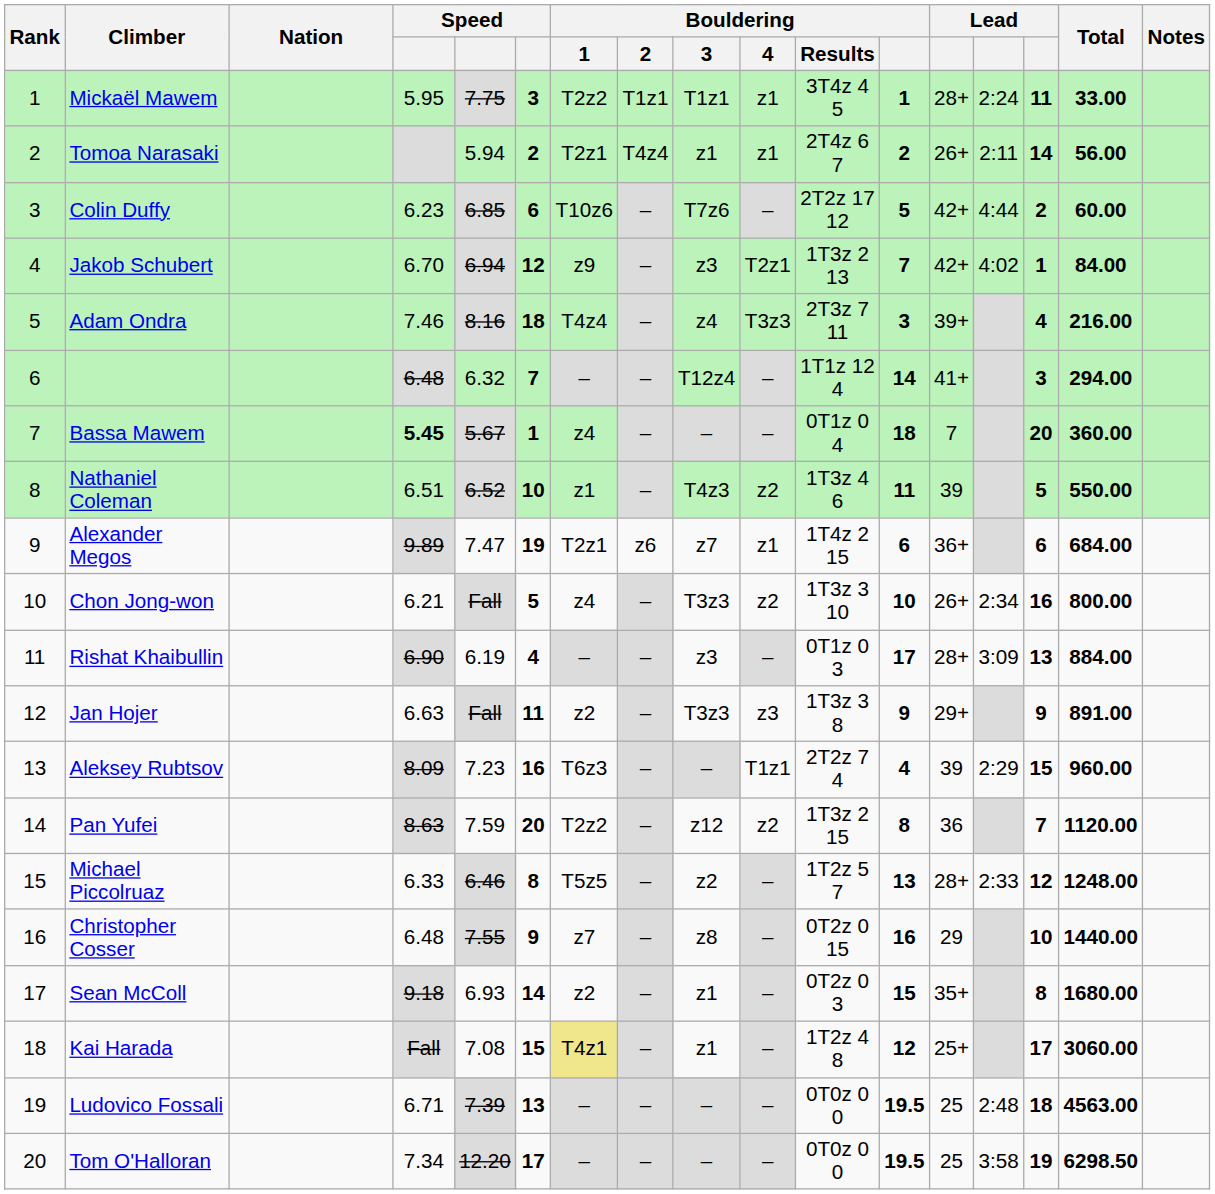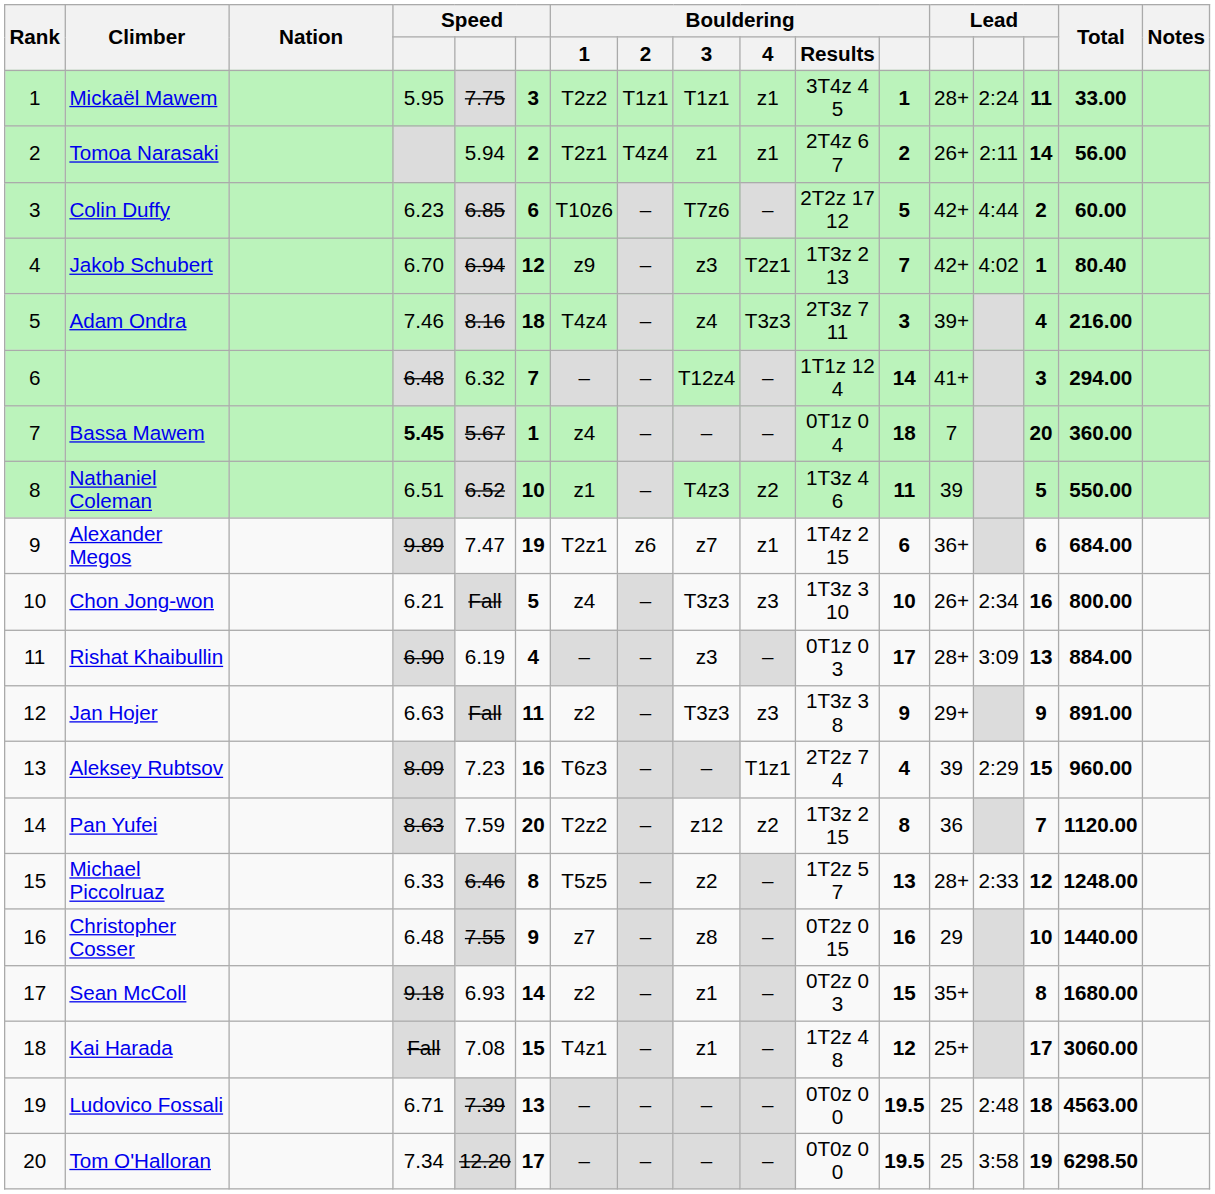 <table class="wikitable sortable" style="text-align:center">
 <tr>
 <th rowspan=2 width="25">Rank</th>
 <th rowspan=2 width="120">Climber</th>
 <th rowspan=2 width="120">Nation</th>
 <th colspan=3>Speed</th>
 <th colspan="6">Bouldering</th>
 <th colspan=3>Lead</th>
 <th rowspan=2 width="30">Total </th>
 <th class="unsortable" rowspan="2">Notes</th>
 </tr>
 <tr>
 <th width="40"></th>
 <th width="20"></th>
 <th width="20"></th>
 <th width="20">1</th>
 <th width="20">2</th>
 <th width="20">3</th>
 <th width="20">4</th>
 <th width="55">Results</th>
 <th width="20"></th>
 <th width="20"></th>
 <th width="20"></th>
 <th width="20"></th>
 </tr>
 <tr bgcolor="bbf3bb">
 <td>1</td>
 <td align=left><a href='#'>Mickaël Mawem</a></td>
 <td align=left></td>
 <td>5.95</td>
 <td bgcolor="gainsboro"><s>7.75</s></td>
 <td><strong>3</strong></td>
 <td>T2z2</td>
 <td>T1z1</td>
 <td>T1z1</td>
 <td>z1</td>
 <td>3T4z 4 5</td>
 <td><strong>1</strong></td>
 <td>28+</td>
 <td>2:24</td>
 <td><strong>11</strong></td>
 <td><strong>33.00</strong></td>
 <td></td>
 </tr>
 <tr bgcolor="bbf3bb">
 <td>2</td>
 <td align=left><a href='#'>Tomoa Narasaki</a></td>
 <td align=left></td>
 <td bgcolor="gainsboro"><s></s></td>
 <td>5.94</td>
 <td><strong>2</strong></td>
 <td>T2z1</td>
 <td>T4z4</td>
 <td>z1</td>
 <td>z1</td>
 <td>2T4z 6 7</td>
 <td><strong>2</strong></td>
 <td>26+</td>
 <td>2:11</td>
 <td><strong>14</strong></td>
 <td><strong>56.00</strong></td>
 <td></td>
 </tr>
 <tr bgcolor="bbf3bb">
 <td>3</td>
 <td align=left><a href='#'>Colin Duffy</a></td>
 <td align=left></td>
 <td>6.23</td>
 <td bgcolor="gainsboro"><s>6.85</s></td>
 <td><strong>6</strong></td>
 <td>T10z6</td>
 <td bgcolor="gainsboro">–</td>
 <td>T7z6</td>
 <td bgcolor="gainsboro">–</td>
 <td>2T2z 17 12</td>
 <td><strong>5</strong></td>
 <td>42+</td>
 <td>4:44</td>
 <td><strong>2</strong></td>
 <td><strong>60.00</strong></td>
 <td></td>
 </tr>
 <tr bgcolor="bbf3bb">
 <td>4</td>
 <td align=left><a href='#'>Jakob Schubert</a></td>
 <td align=left></td>
 <td>6.70</td>
 <td bgcolor="gainsboro"><s>6.94</s></td>
 <td><strong>12</strong></td>
 <td>z9</td>
 <td bgcolor="gainsboro">–</td>
 <td>z3</td>
 <td>T2z1</td>
 <td>1T3z 2 13</td>
 <td><strong>7</strong></td>
 <td>42+</td>
 <td>4:02</td>
 <td><strong>1</strong></td>
-<td><strong>84.00</strong></td>
+<td><strong>80.40</strong></td>
 <td></td>
 </tr>
 <tr bgcolor="bbf3bb">
 <td>5</td>
 <td align=left><a href='#'>Adam Ondra</a></td>
 <td align=left></td>
 <td>7.46</td>
 <td bgcolor="gainsboro"><s>8.16</s></td>
 <td><strong>18</strong></td>
 <td>T4z4</td>
 <td bgcolor="gainsboro">–</td>
 <td>z4</td>
 <td>T3z3</td>
 <td>2T3z 7 11</td>
 <td><strong>3</strong></td>
 <td>39+</td>
 <td bgcolor="gainsboro"></td>
 <td><strong>4</strong></td>
 <td><strong>216.00</strong></td>
 <td></td>
 </tr>
 <tr bgcolor="bbf3bb">
 <td>6</td>
 <td align=left></td>
 <td align=left></td>
 <td bgcolor="gainsboro"><s>6.48</s></td>
 <td>6.32</td>
 <td><strong>7</strong></td>
 <td bgcolor="gainsboro">–</td>
 <td bgcolor="gainsboro">–</td>
 <td>T12z4</td>
 <td bgcolor="gainsboro">–</td>
 <td>1T1z 12 4</td>
 <td><strong>14</strong></td>
 <td>41+</td>
 <td bgcolor="gainsboro"></td>
 <td><strong>3</strong></td>
 <td><strong>294.00</strong></td>
 <td></td>
 </tr>
 <tr bgcolor="bbf3bb">
 <td>7</td>
 <td align="left"><a href='#'>Bassa Mawem</a></td>
 <td align=left></td>
 <td><strong>5.45</strong> </td>
 <td bgcolor="gainsboro"><s>5.67</s></td>
 <td><strong>1</strong></td>
 <td>z4</td>
 <td bgcolor="gainsboro">–</td>
 <td bgcolor="gainsboro">–</td>
 <td bgcolor="gainsboro">–</td>
 <td>0T1z 0 4</td>
 <td><strong>18</strong></td>
 <td>7</td>
 <td bgcolor="gainsboro"></td>
 <td><strong>20</strong></td>
 <td><strong>360.00</strong></td>
 <td></td>
 </tr>
 <tr bgcolor="bbf3bb">
 <td>8</td>
 <td align=left><a href='#'>Nathaniel Coleman</a></td>
 <td align=left></td>
 <td>6.51</td>
 <td bgcolor="gainsboro"><s>6.52</s></td>
 <td><strong>10</strong></td>
 <td>z1</td>
 <td bgcolor="gainsboro">–</td>
 <td>T4z3</td>
 <td>z2</td>
 <td>1T3z 4 6</td>
 <td><strong>11</strong></td>
 <td>39</td>
 <td bgcolor="gainsboro"></td>
 <td><strong>5</strong></td>
 <td><strong>550.00</strong></td>
 <td></td>
 </tr>
 <tr>
 <td>9</td>
 <td align=left><a href='#'>Alexander Megos</a></td>
 <td align=left></td>
 <td bgcolor="gainsboro"><s>9.89</s></td>
 <td>7.47</td>
 <td><strong>19</strong></td>
 <td>T2z1</td>
 <td>z6</td>
 <td>z7</td>
 <td>z1</td>
 <td>1T4z 2 15</td>
 <td><strong>6</strong></td>
 <td>36+</td>
 <td bgcolor="gainsboro"></td>
 <td><strong>6</strong></td>
 <td><strong>684.00</strong></td>
 <td></td>
 </tr>
 <tr>
 <td>10</td>
 <td align=left><a href='#'>Chon Jong-won</a></td>
 <td align=left></td>
 <td>6.21</td>
 <td bgcolor="gainsboro"><s>Fall</s></td>
 <td><strong>5</strong></td>
 <td>z4</td>
 <td bgcolor="gainsboro">–</td>
 <td>T3z3</td>
-<td>z2</td>
+<td>z3</td>
 <td>1T3z 3 10</td>
 <td><strong>10</strong></td>
 <td>26+</td>
 <td>2:34</td>
 <td><strong>16</strong></td>
 <td><strong>800.00</strong></td>
 <td></td>
 </tr>
 <tr>
 <td>11</td>
 <td align=left><a href='#'>Rishat Khaibullin</a></td>
 <td align=left></td>
 <td bgcolor="gainsboro"><s>6.90</s></td>
 <td>6.19</td>
 <td><strong>4</strong></td>
 <td bgcolor="gainsboro">–</td>
 <td bgcolor="gainsboro">–</td>
 <td>z3</td>
 <td bgcolor="gainsboro">–</td>
 <td>0T1z 0 3</td>
 <td><strong>17</strong></td>
 <td>28+</td>
 <td>3:09</td>
 <td><strong>13</strong></td>
 <td><strong>884.00</strong></td>
 <td></td>
 </tr>
 <tr>
 <td>12</td>
 <td align=left><a href='#'>Jan Hojer</a></td>
 <td align=left></td>
 <td>6.63</td>
 <td bgcolor="gainsboro"><s>Fall</s></td>
 <td><strong>11</strong></td>
 <td>z2</td>
 <td bgcolor="gainsboro">–</td>
 <td>T3z3</td>
 <td>z3</td>
 <td>1T3z 3 8</td>
 <td><strong>9</strong></td>
 <td>29+</td>
 <td bgcolor="gainsboro"></td>
 <td><strong>9</strong></td>
 <td><strong>891.00</strong></td>
 <td></td>
 </tr>
 <tr>
 <td>13</td>
 <td align=left><a href='#'>Aleksey Rubtsov</a></td>
 <td align=left></td>
 <td bgcolor="gainsboro"><s>8.09</s></td>
 <td>7.23</td>
 <td><strong>16</strong></td>
 <td>T6z3</td>
 <td bgcolor="gainsboro">–</td>
 <td bgcolor="gainsboro">–</td>
 <td>T1z1</td>
 <td>2T2z 7 4</td>
 <td><strong>4</strong></td>
 <td>39</td>
 <td>2:29</td>
 <td><strong>15</strong></td>
 <td><strong>960.00</strong></td>
 <td></td>
 </tr>
 <tr>
 <td>14</td>
 <td align=left><a href='#'>Pan Yufei</a></td>
 <td align=left></td>
 <td bgcolor="gainsboro"><s>8.63</s></td>
 <td>7.59</td>
 <td><strong>20</strong></td>
 <td>T2z2</td>
 <td bgcolor="gainsboro">–</td>
 <td>z12</td>
 <td>z2</td>
 <td>1T3z 2 15</td>
 <td><strong>8</strong></td>
 <td>36</td>
 <td bgcolor="gainsboro"></td>
 <td><strong>7</strong></td>
 <td><strong>1120.00</strong></td>
 <td></td>
 </tr>
 <tr>
 <td>15</td>
 <td align=left><a href='#'>Michael Piccolruaz</a></td>
 <td align=left></td>
 <td>6.33</td>
 <td bgcolor="gainsboro"><s>6.46</s></td>
 <td><strong>8</strong></td>
 <td>T5z5</td>
 <td bgcolor="gainsboro">–</td>
 <td>z2</td>
 <td bgcolor="gainsboro">–</td>
 <td>1T2z 5 7</td>
 <td><strong>13</strong></td>
 <td>28+</td>
 <td>2:33</td>
 <td><strong>12</strong></td>
 <td><strong>1248.00</strong></td>
 <td></td>
 </tr>
 <tr>
 <td>16</td>
 <td align=left><a href='#'>Christopher Cosser</a></td>
 <td align=left></td>
 <td>6.48</td>
 <td bgcolor="gainsboro"><s>7.55</s></td>
 <td><strong>9</strong></td>
 <td>z7</td>
 <td bgcolor="gainsboro">–</td>
 <td>z8</td>
 <td bgcolor="gainsboro">–</td>
 <td>0T2z 0 15</td>
 <td><strong>16</strong></td>
 <td>29</td>
 <td bgcolor="gainsboro"></td>
 <td><strong>10</strong></td>
 <td><strong>1440.00</strong></td>
 <td></td>
 </tr>
 <tr>
 <td>17</td>
 <td align=left><a href='#'>Sean McColl</a></td>
 <td align=left></td>
 <td bgcolor="gainsboro"><s>9.18</s></td>
 <td>6.93</td>
 <td><strong>14</strong></td>
 <td>z2</td>
 <td bgcolor="gainsboro">–</td>
 <td>z1</td>
 <td bgcolor="gainsboro">–</td>
 <td>0T2z 0 3</td>
 <td><strong>15</strong></td>
 <td>35+</td>
 <td bgcolor="gainsboro"></td>
 <td><strong>8</strong></td>
 <td><strong>1680.00</strong></td>
 <td></td>
 </tr>
 <tr>
 <td>18</td>
 <td align=left><a href='#'>Kai Harada</a></td>
 <td align=left></td>
 <td bgcolor="gainsboro"><s>Fall</s></td>
 <td>7.08</td>
 <td><strong>15</strong></td>
-<td style="background: khaki;">T4z1</td>
+<td>T4z1</td>
 <td bgcolor="gainsboro">–</td>
 <td>z1</td>
 <td bgcolor="gainsboro">–</td>
 <td>1T2z 4 8</td>
 <td><strong>12</strong></td>
 <td>25+</td>
 <td bgcolor="gainsboro"></td>
 <td><strong>17</strong></td>
 <td><strong>3060.00</strong></td>
 <td></td>
 </tr>
 <tr>
 <td>19</td>
 <td align=left><a href='#'>Ludovico Fossali</a></td>
 <td align=left></td>
 <td>6.71</td>
 <td bgcolor="gainsboro"><s>7.39</s></td>
 <td><strong>13</strong></td>
 <td bgcolor="gainsboro">–</td>
 <td bgcolor="gainsboro">–</td>
 <td bgcolor="gainsboro">–</td>
 <td bgcolor="gainsboro">–</td>
 <td>0T0z 0 0</td>
 <td><strong>19.5</strong></td>
 <td>25</td>
 <td>2:48</td>
 <td><strong>18</strong></td>
 <td><strong>4563.00</strong></td>
 <td></td>
 </tr>
 <tr>
 <td>20</td>
 <td align=left><a href='#'>Tom O'Halloran</a></td>
 <td align=left></td>
 <td>7.34</td>
 <td bgcolor="gainsboro"><s>12.20</s></td>
 <td><strong>17</strong></td>
 <td bgcolor="gainsboro">–</td>
 <td bgcolor="gainsboro">–</td>
 <td bgcolor="gainsboro">–</td>
 <td bgcolor="gainsboro">–</td>
 <td>0T0z 0 0</td>
 <td><strong>19.5</strong></td>
 <td>25</td>
 <td>3:58</td>
 <td><strong>19</strong></td>
 <td><strong>6298.50</strong></td>
 <td></td>
 </tr>
 </table>
